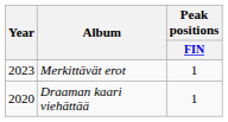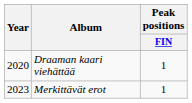 <table class="wikitable">
 <tr>
 <th rowspan="2" width="10">Year</th>
 <th rowspan="2" width="150">Album</th>
 <th colspan="1" width="20">Peak positions</th>
 </tr>
 <tr>
 <th scope="col" style="width:3em;font-size:90%;"><a href='#'>FIN</a></th>
 </tr>
 <tr>
+<td style="text-align:center;">2020</td>
+<td><em>Draaman kaari viehättää</em></td>
+<td style="text-align:center;">1</td>
+</tr>
+<tr>
 <td style="text-align:center;">2023</td>
 <td><em>Merkittävät erot</em></td>
 <td style="text-align:center;">1<br></td>
 </tr>
-<tr>
-<td style="text-align:center;">2020</td>
-<td><em>Draaman kaari viehättää</em></td>
-<td style="text-align:center;">1</td>
-</tr>
 </table>
